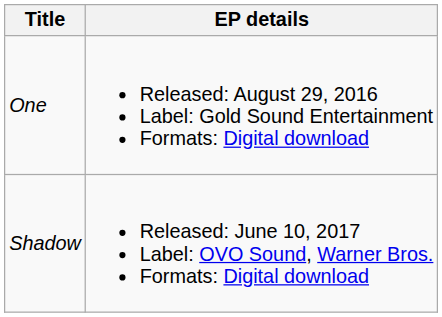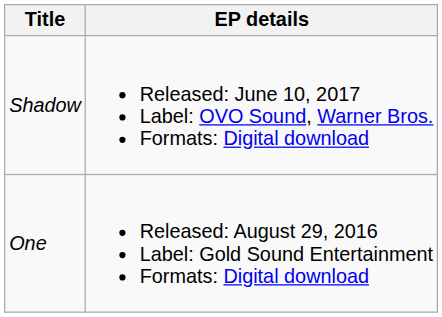 <table class="wikitable">
 <tr>
 <th>Title</th>
 <th>EP details</th>
 </tr>
 <tr>
+<td><em>Shadow</em></td>
+<td><br><ul><li>Released: June 10, 2017</li><li>Label: <a href='#'>OVO Sound</a>, <a href='#'>Warner Bros.</a></li><li>Formats: <a href='#'>Digital download</a></li></ul></td>
+</tr>
+<tr>
 <td><em>One</em></td>
 <td><br><ul><li>Released: August 29, 2016</li><li>Label: Gold Sound Entertainment</li><li>Formats: <a href='#'>Digital download</a></li></ul></td>
 </tr>
-<tr>
-<td><em>Shadow</em></td>
-<td><br><ul><li>Released: June 10, 2017</li><li>Label: <a href='#'>OVO Sound</a>, <a href='#'>Warner Bros.</a></li><li>Formats: <a href='#'>Digital download</a></li></ul></td>
-</tr>
 </table>
